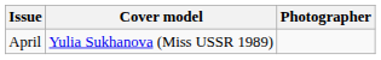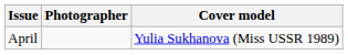 <table class="wikitable">
 <tr>
 <th>Issue</th>
+<th>Photographer</th>
 <th>Cover model</th>
-<th>Photographer</th>
 </tr>
 <tr>
 <td>April</td>
+<td></td>
 <td><a href='#'>Yulia Sukhanova</a> (Miss USSR 1989)</td>
-<td></td>
 </tr>
 </table>
